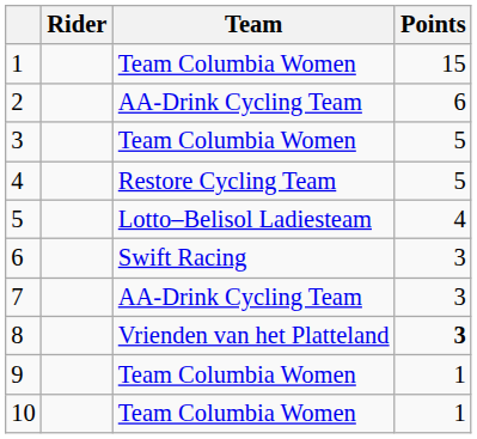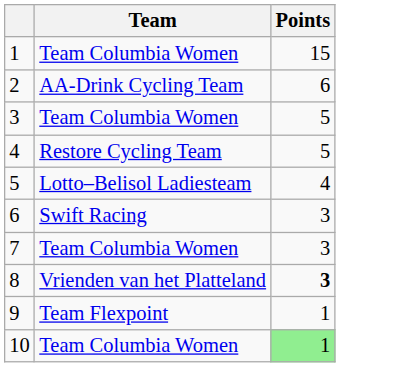 <table class="wikitable">
 <tr>
 <th></th>
-<th>Rider</th>
 <th>Team</th>
 <th>Points</th>
 </tr>
 <tr>
 <td>1</td>
-<td></td>
 <td><a href='#'>Team Columbia Women</a></td>
 <td align="right">15</td>
 </tr>
 <tr>
 <td>2</td>
-<td></td>
 <td><a href='#'>AA-Drink Cycling Team</a></td>
 <td align="right">6</td>
 </tr>
 <tr>
 <td>3</td>
-<td></td>
 <td><a href='#'>Team Columbia Women</a></td>
 <td align="right">5</td>
 </tr>
 <tr>
 <td>4</td>
-<td></td>
 <td><a href='#'>Restore Cycling Team</a></td>
 <td align="right">5</td>
 </tr>
 <tr>
 <td>5</td>
-<td></td>
 <td><a href='#'>Lotto–Belisol Ladiesteam</a></td>
 <td align="right">4</td>
 </tr>
 <tr>
 <td>6</td>
-<td></td>
 <td><a href='#'>Swift Racing</a></td>
 <td align="right">3</td>
 </tr>
 <tr>
 <td>7</td>
-<td></td>
-<td><a href='#'>AA-Drink Cycling Team</a></td>
+<td><a href='#'>Team Columbia Women</a></td>
 <td align="right">3</td>
 </tr>
 <tr>
 <td>8</td>
-<td></td>
 <td><a href='#'>Vrienden van het Platteland</a></td>
 <td align="right"><strong>3</strong></td>
 </tr>
 <tr>
 <td>9</td>
-<td></td>
-<td><a href='#'>Team Columbia Women</a></td>
+<td><a href='#'>Team Flexpoint</a></td>
 <td align="right">1</td>
 </tr>
 <tr>
 <td>10</td>
-<td></td>
 <td><a href='#'>Team Columbia Women</a></td>
-<td align="right">1</td>
+<td align="right" style="background: lightgreen;">1</td>
 </tr>
 </table>
